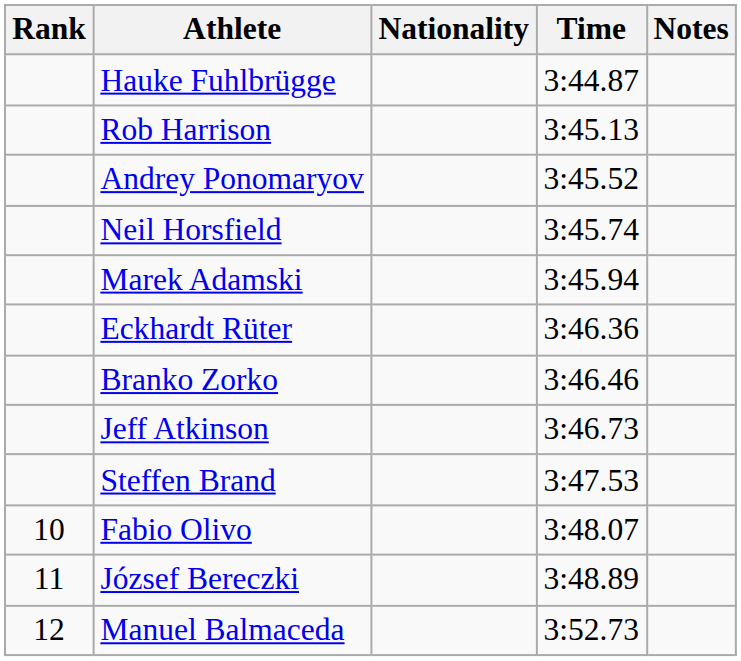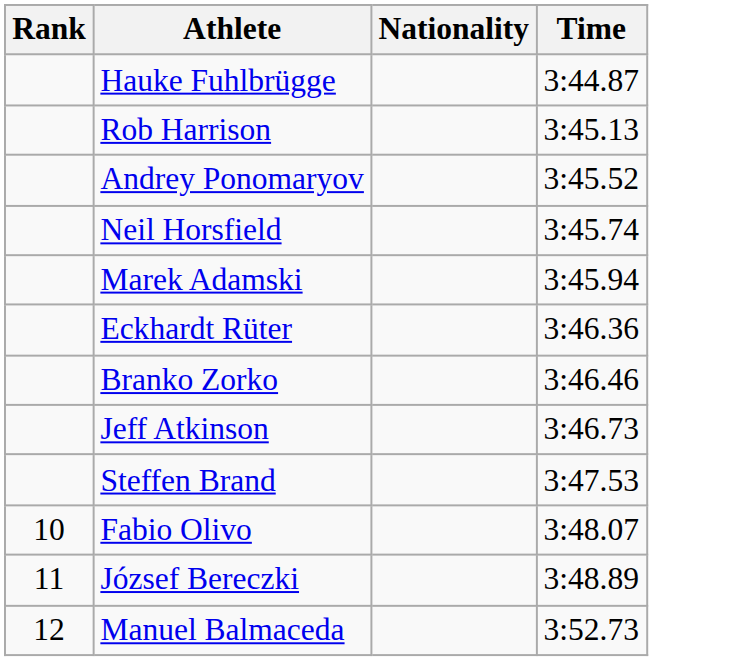 <table class="wikitable sortable" style="text-align:center">
 <tr>
 <th>Rank</th>
 <th>Athlete</th>
 <th>Nationality</th>
 <th>Time</th>
-<th>Notes</th>
 </tr>
 <tr>
 <td></td>
 <td align=left><a href='#'>Hauke Fuhlbrügge</a></td>
 <td align=left></td>
 <td>3:44.87</td>
-<td></td>
 </tr>
 <tr>
 <td></td>
 <td align=left><a href='#'>Rob Harrison</a></td>
 <td align=left></td>
 <td>3:45.13</td>
-<td></td>
 </tr>
 <tr>
 <td></td>
 <td align=left><a href='#'>Andrey Ponomaryov</a></td>
 <td align=left></td>
 <td>3:45.52</td>
-<td></td>
 </tr>
 <tr>
 <td></td>
 <td align=left><a href='#'>Neil Horsfield</a></td>
 <td align=left></td>
 <td>3:45.74</td>
-<td></td>
 </tr>
 <tr>
 <td></td>
 <td align=left><a href='#'>Marek Adamski</a></td>
 <td align=left></td>
 <td>3:45.94</td>
-<td></td>
 </tr>
 <tr>
 <td></td>
 <td align=left><a href='#'>Eckhardt Rüter</a></td>
 <td align=left></td>
 <td>3:46.36</td>
-<td></td>
 </tr>
 <tr>
 <td></td>
 <td align=left><a href='#'>Branko Zorko</a></td>
 <td align=left></td>
 <td>3:46.46</td>
-<td></td>
 </tr>
 <tr>
 <td></td>
 <td align=left><a href='#'>Jeff Atkinson</a></td>
 <td align=left></td>
 <td>3:46.73</td>
-<td></td>
 </tr>
 <tr>
 <td></td>
 <td align=left><a href='#'>Steffen Brand</a></td>
 <td align=left></td>
 <td>3:47.53</td>
-<td></td>
 </tr>
 <tr>
 <td>10</td>
 <td align=left><a href='#'>Fabio Olivo</a></td>
 <td align=left></td>
 <td>3:48.07</td>
-<td></td>
 </tr>
 <tr>
 <td>11</td>
 <td align=left><a href='#'>József Bereczki</a></td>
 <td align=left></td>
 <td>3:48.89</td>
-<td></td>
 </tr>
 <tr>
 <td>12</td>
 <td align=left><a href='#'>Manuel Balmaceda</a></td>
 <td align=left></td>
 <td>3:52.73</td>
-<td></td>
 </tr>
 </table>
